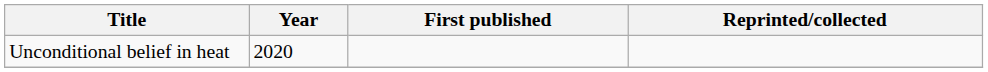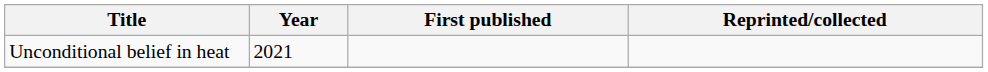 <table class='wikitable sortable' width='90%'>
 <tr>
 <th width=25%>Title</th>
 <th>Year</th>
 <th>First published</th>
 <th>Reprinted/collected</th>
 </tr>
 <tr>
 <td>Unconditional belief in heat</td>
-<td>2020</td>
+<td>2021</td>
 <td></td>
 <td></td>
 </tr>
 <tr>
 </tr>
 </table>
